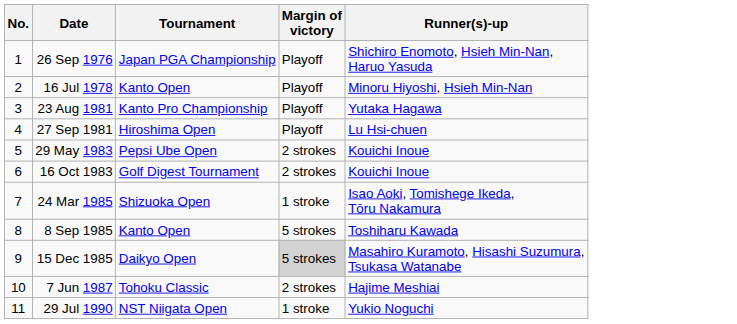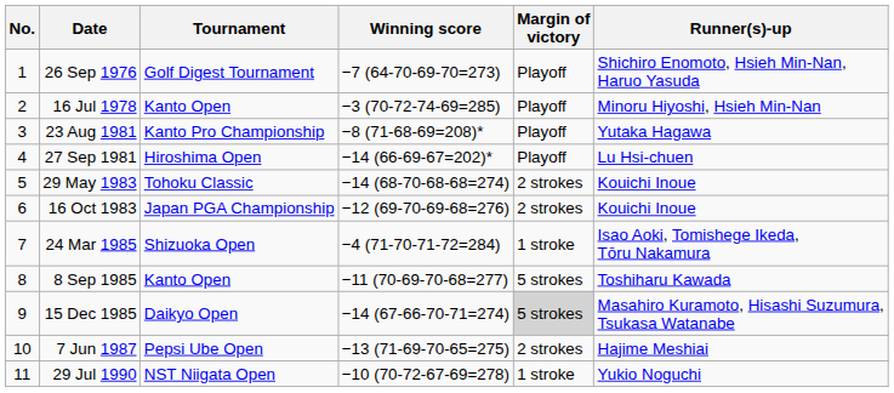 <table class="wikitable" style="font-size:95%;">
 <tr>
 <th>No.</th>
 <th>Date</th>
 <th>Tournament</th>
+<th>Winning score</th>
 <th>Margin of<br>victory</th>
 <th>Runner(s)-up</th>
 </tr>
 <tr>
 <td align=center>1</td>
 <td align=right>26 Sep <a href='#'>1976</a></td>
-<td><a href='#'>Japan PGA Championship</a></td>
+<td><a href='#'>Golf Digest Tournament</a></td>
+<td>−7 (64-70-69-70=273)</td>
 <td>Playoff</td>
 <td> <a href='#'>Shichiro Enomoto</a>,  <a href='#'>Hsieh Min-Nan</a>,<br> <a href='#'>Haruo Yasuda</a></td>
 </tr>
 <tr>
 <td align=center>2</td>
 <td align=right>16 Jul <a href='#'>1978</a></td>
 <td><a href='#'>Kanto Open</a></td>
+<td>−3 (70-72-74-69=285)</td>
 <td>Playoff</td>
 <td> <a href='#'>Minoru Hiyoshi</a>,  <a href='#'>Hsieh Min-Nan</a></td>
 </tr>
 <tr>
 <td align=center>3</td>
 <td align=right>23 Aug <a href='#'>1981</a></td>
 <td><a href='#'>Kanto Pro Championship</a></td>
+<td>−8 (71-68-69=208)*</td>
 <td>Playoff</td>
 <td> <a href='#'>Yutaka Hagawa</a></td>
 </tr>
 <tr>
 <td align=center>4</td>
 <td align=right>27 Sep 1981</td>
 <td><a href='#'>Hiroshima Open</a></td>
+<td>−14 (66-69-67=202)*</td>
 <td>Playoff</td>
 <td> <a href='#'>Lu Hsi-chuen</a></td>
 </tr>
 <tr>
 <td align=center>5</td>
 <td align=right>29 May <a href='#'>1983</a></td>
-<td><a href='#'>Pepsi Ube Open</a></td>
+<td><a href='#'>Tohoku Classic</a></td>
+<td>−14 (68-70-68-68=274)</td>
 <td>2 strokes</td>
 <td> <a href='#'>Kouichi Inoue</a></td>
 </tr>
 <tr>
 <td align=center>6</td>
 <td align=right>16 Oct 1983</td>
-<td><a href='#'>Golf Digest Tournament</a></td>
+<td><a href='#'>Japan PGA Championship</a></td>
+<td>−12 (69-70-69-68=276)</td>
 <td>2 strokes</td>
 <td> <a href='#'>Kouichi Inoue</a></td>
 </tr>
 <tr>
 <td align=center>7</td>
 <td align=right>24 Mar <a href='#'>1985</a></td>
 <td><a href='#'>Shizuoka Open</a></td>
+<td>−4 (71-70-71-72=284)</td>
 <td>1 stroke</td>
 <td> <a href='#'>Isao Aoki</a>,  <a href='#'>Tomishege Ikeda</a>,<br> <a href='#'>Tōru Nakamura</a></td>
 </tr>
 <tr>
 <td align=center>8</td>
 <td align=right>8 Sep 1985</td>
 <td><a href='#'>Kanto Open</a></td>
+<td>−11 (70-69-70-68=277)</td>
 <td>5 strokes</td>
 <td> <a href='#'>Toshiharu Kawada</a></td>
 </tr>
 <tr>
 <td align=center>9</td>
 <td align=right>15 Dec 1985</td>
 <td><a href='#'>Daikyo Open</a></td>
+<td>−14 (67-66-70-71=274)</td>
 <td style="background: lightgrey;">5 strokes</td>
 <td> <a href='#'>Masahiro Kuramoto</a>,  <a href='#'>Hisashi Suzumura</a>,<br> <a href='#'>Tsukasa Watanabe</a></td>
 </tr>
 <tr>
 <td align=center>10</td>
 <td align=right>7 Jun <a href='#'>1987</a></td>
-<td><a href='#'>Tohoku Classic</a></td>
+<td><a href='#'>Pepsi Ube Open</a></td>
+<td>−13 (71-69-70-65=275)</td>
 <td>2 strokes</td>
 <td> <a href='#'>Hajime Meshiai</a></td>
 </tr>
 <tr>
 <td align=center>11</td>
 <td align=right>29 Jul <a href='#'>1990</a></td>
 <td><a href='#'>NST Niigata Open</a></td>
+<td>−10 (70-72-67-69=278)</td>
 <td>1 stroke</td>
 <td> <a href='#'>Yukio Noguchi</a></td>
 </tr>
 </table>
